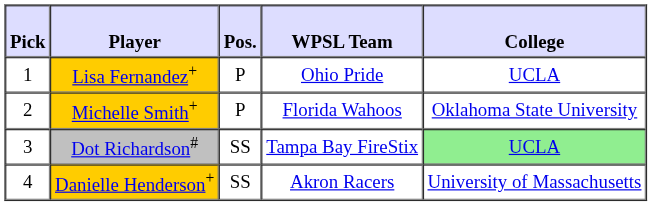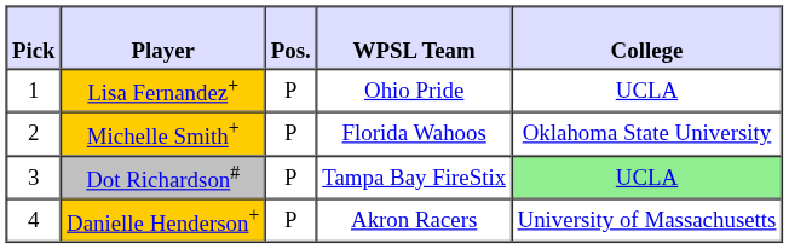 <table style="text-align: center" border="1" cellpadding="3" cellspacing="0">
 <tr>
 <th style="background:#ddf;"><br>Pick</th>
 <th style="background:#ddf;"><br>Player</th>
 <th style="background:#ddf;"><br>Pos.</th>
 <th style="background:#ddf;"><br>WPSL Team</th>
 <th style="background:#ddf;"><br>College</th>
 </tr>
 <tr>
 <td>1</td>
 <td style="background:#FFCC00;"><a href='#'>Lisa Fernandez</a><sup>+</sup></td>
 <td>P</td>
 <td><a href='#'>Ohio Pride</a></td>
 <td><a href='#'>UCLA</a></td>
 </tr>
 <tr>
 <td>2</td>
 <td style="background:#FFCC00;"><a href='#'>Michelle Smith</a><sup>+</sup></td>
 <td>P</td>
 <td><a href='#'>Florida Wahoos</a></td>
 <td><a href='#'>Oklahoma State University</a></td>
 </tr>
 <tr>
 <td>3</td>
 <td style="background:#C0C0C0;"><a href='#'>Dot Richardson</a><sup>#</sup></td>
-<td>SS</td>
+<td>P</td>
 <td><a href='#'>Tampa Bay FireStix</a></td>
 <td style="background: lightgreen;"><a href='#'>UCLA</a></td>
 </tr>
 <tr>
 <td>4</td>
 <td style="background:#FFCC00;"><a href='#'>Danielle Henderson</a><sup>+</sup></td>
-<td>SS</td>
+<td>P</td>
 <td><a href='#'>Akron Racers</a></td>
 <td><a href='#'>University of Massachusetts</a></td>
 </tr>
 </table>
